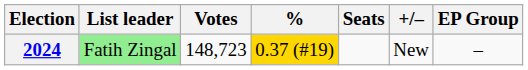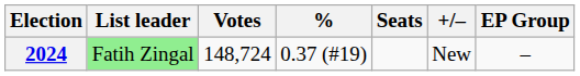 <table class="wikitable sortable" style="text-align:center;">
 <tr>
 <th>Election</th>
 <th>List leader</th>
 <th>Votes</th>
 <th>%</th>
 <th>Seats</th>
 <th>+/–</th>
 <th>EP Group</th>
 </tr>
 <tr>
 <th><a href='#'>2024</a></th>
 <td style="background: lightgreen;">Fatih Zingal</td>
-<td>148,723</td>
-<td style="background: gold;">0.37 (#19)</td>
+<td>148,724</td>
+<td>0.37 (#19)</td>
 <td></td>
 <td>New</td>
 <td>–</td>
 </tr>
 </table>
